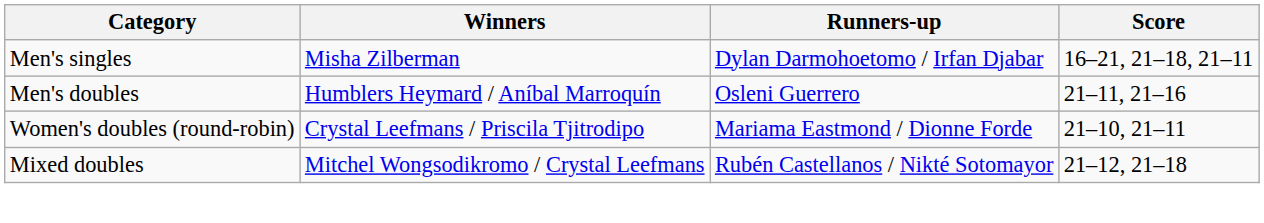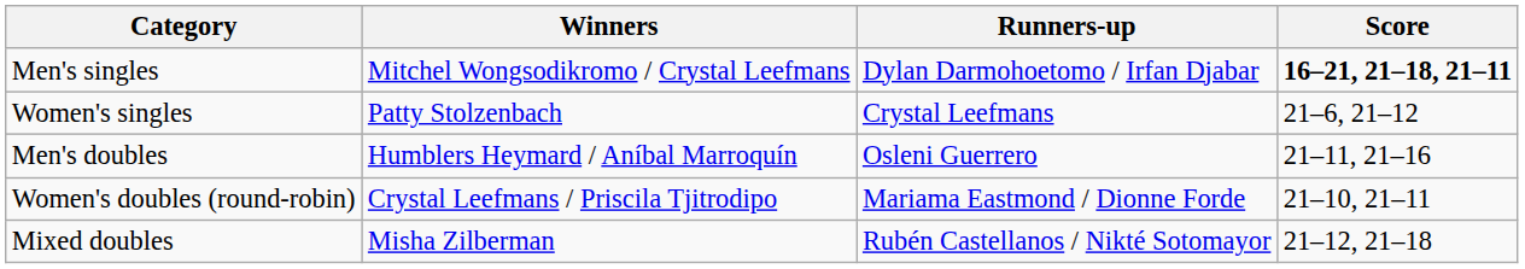 <table class=wikitable style="white-space:nowrap;">
 <tr>
 <th>Category</th>
 <th>Winners</th>
 <th>Runners-up</th>
 <th>Score</th>
 </tr>
 <tr>
 <td>Men's singles</td>
-<td> <a href='#'>Misha Zilberman</a></td>
+<td> <a href='#'>Mitchel Wongsodikromo</a> / <a href='#'>Crystal Leefmans</a></td>
 <td> <a href='#'>Dylan Darmohoetomo</a> / <a href='#'>Irfan Djabar</a></td>
-<td>16–21, 21–18, 21–11</td>
+<td><strong>16–21, 21–18, 21–11</strong></td>
+</tr>
+<tr>
+<td>Women's singles</td>
+<td> <a href='#'>Patty Stolzenbach</a></td>
+<td> <a href='#'>Crystal Leefmans</a></td>
+<td>21–6, 21–12</td>
 </tr>
 <tr>
 <td>Men's doubles</td>
 <td> <a href='#'>Humblers Heymard</a> / <a href='#'>Aníbal Marroquín</a></td>
 <td> <a href='#'>Osleni Guerrero</a></td>
 <td>21–11, 21–16</td>
 </tr>
 <tr>
 <td>Women's doubles (round-robin)</td>
 <td> <a href='#'>Crystal Leefmans</a> / <a href='#'>Priscila Tjitrodipo</a></td>
 <td> <a href='#'>Mariama Eastmond</a> / <a href='#'>Dionne Forde</a></td>
 <td>21–10, 21–11</td>
 </tr>
 <tr>
 <td>Mixed doubles</td>
-<td> <a href='#'>Mitchel Wongsodikromo</a> / <a href='#'>Crystal Leefmans</a></td>
+<td> <a href='#'>Misha Zilberman</a></td>
 <td> <a href='#'>Rubén Castellanos</a> / <a href='#'>Nikté Sotomayor</a></td>
 <td>21–12, 21–18</td>
 </tr>
 </table>
